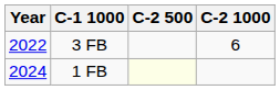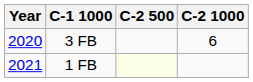 <table class="wikitable" style="text-align:center;">
 <tr>
 <th>Year</th>
 <th>C-1 1000</th>
 <th>C-2 500</th>
 <th>C-2 1000</th>
 </tr>
 <tr>
-<td><a href='#'>2022</a></td>
+<td><a href='#'>2020</a></td>
 <td>3 FB</td>
 <td></td>
 <td>6</td>
 </tr>
 <tr>
-<td><a href='#'>2024</a></td>
+<td><a href='#'>2021</a></td>
 <td>1 FB</td>
 <td style="background:#fdffe7"></td>
 <td></td>
 </tr>
 </table>
